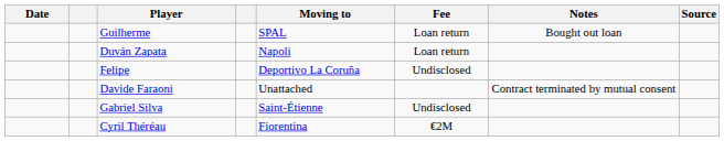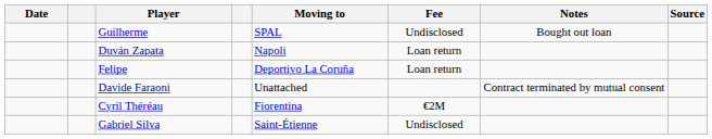 <table class="wikitable sortable">
 <tr>
 <th style="width:80px;">Date</th>
 <th style="width:30px;"></th>
 <th style="width:180px;">Player</th>
 <th style="width:20px;"></th>
 <th style="width:180px;">Moving to</th>
 <th style="width:120px;" class="unsortable">Fee</th>
 <th style="width:250px;" class="unsortable">Notes</th>
 <th style="width:20px;">Source</th>
 </tr>
 <tr>
 <td></td>
 <td align=center></td>
 <td> <a href='#'>Guilherme</a></td>
 <td align=center></td>
 <td> <a href='#'>SPAL</a></td>
-<td align=center>Loan return</td>
+<td align=center>Undisclosed</td>
 <td align=center>Bought out loan</td>
 <td></td>
 </tr>
 <tr>
 <td></td>
 <td align=center></td>
 <td> <a href='#'>Duván Zapata</a></td>
 <td align=center></td>
 <td> <a href='#'>Napoli</a></td>
 <td align=center>Loan return</td>
 <td align=center></td>
 <td></td>
 </tr>
 <tr>
 <td></td>
 <td align=center></td>
 <td> <a href='#'>Felipe</a></td>
 <td align=center></td>
 <td> <a href='#'>Deportivo La Coruña</a></td>
-<td align=center>Undisclosed</td>
+<td align=center>Loan return</td>
 <td align=center></td>
 <td></td>
 </tr>
 <tr>
 <td></td>
 <td align=center></td>
 <td> <a href='#'>Davide Faraoni</a></td>
 <td align=center></td>
 <td>Unattached</td>
 <td align=center></td>
 <td align=center>Contract terminated by mutual consent</td>
 <td></td>
 </tr>
 <tr>
 <td></td>
 <td align=center></td>
+<td> <a href='#'>Cyril Théréau</a></td>
+<td align=center></td>
+<td> <a href='#'>Fiorentina</a></td>
+<td align=center>€2M</td>
+<td align=center></td>
+<td></td>
+</tr>
+<tr>
+<td></td>
+<td align=center></td>
 <td> <a href='#'>Gabriel Silva</a></td>
 <td align=center></td>
 <td> <a href='#'>Saint-Étienne</a></td>
 <td align=center>Undisclosed</td>
 <td align=center></td>
 <td></td>
 </tr>
-<tr>
-<td></td>
-<td align=center></td>
-<td> <a href='#'>Cyril Théréau</a></td>
-<td align=center></td>
-<td> <a href='#'>Fiorentina</a></td>
-<td align=center>€2M</td>
-<td align=center></td>
-<td></td>
-</tr>
 </table>
